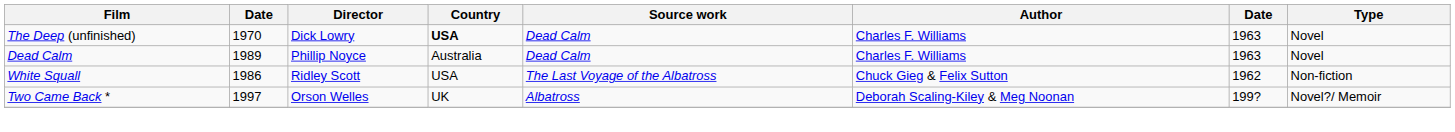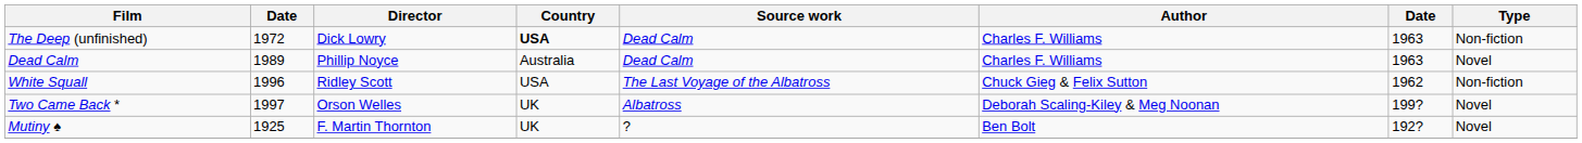 <table class="wikitable" style=width:90%>
 <tr style="background:#CCCCCC;">
 <th>Film</th>
 <th>Date</th>
 <th>Director</th>
 <th>Country</th>
 <th>Source work</th>
 <th>Author</th>
 <th>Date</th>
 <th>Type</th>
 </tr>
 <tr>
 <td><em><a href='#'>The Deep</a></em> (unfinished)</td>
-<td>1970</td>
+<td>1972</td>
 <td><a href='#'>Dick Lowry</a></td>
 <td><strong>USA</strong></td>
 <td><em><a href='#'>Dead Calm</a></em></td>
 <td><a href='#'>Charles F. Williams</a></td>
 <td>1963</td>
-<td>Novel</td>
+<td>Non-fiction</td>
 </tr>
 <tr>
 <td><em><a href='#'>Dead Calm</a></em></td>
 <td>1989</td>
 <td><a href='#'>Phillip Noyce</a></td>
 <td>Australia</td>
 <td><em><a href='#'>Dead Calm</a></em></td>
 <td><a href='#'>Charles F. Williams</a></td>
 <td>1963</td>
 <td>Novel</td>
 </tr>
 <tr>
 <td><em><a href='#'>White Squall</a></em></td>
-<td>1986</td>
+<td>1996</td>
 <td><a href='#'>Ridley Scott</a></td>
 <td>USA</td>
 <td><em><a href='#'>The Last Voyage of the Albatross</a></em></td>
 <td><a href='#'>Chuck Gieg</a> & <a href='#'>Felix Sutton</a></td>
 <td>1962</td>
 <td>Non-fiction</td>
 </tr>
 <tr>
 <td><em><a href='#'>Two Came Back</a></em> *</td>
 <td>1997</td>
 <td><a href='#'>Orson Welles</a></td>
 <td>UK</td>
 <td><em><a href='#'>Albatross</a></em></td>
 <td><a href='#'>Deborah Scaling-Kiley</a> & <a href='#'>Meg Noonan</a></td>
 <td>199?</td>
-<td>Novel?/ Memoir</td>
+<td>Novel</td>
+</tr>
+<tr>
+<td><em><a href='#'>Mutiny</a></em> ♠</td>
+<td>1925</td>
+<td><a href='#'>F. Martin Thornton</a></td>
+<td>UK</td>
+<td>?</td>
+<td><a href='#'>Ben Bolt</a></td>
+<td>192?</td>
+<td>Novel</td>
 </tr>
 <tr>
 </tr>
 </table>
